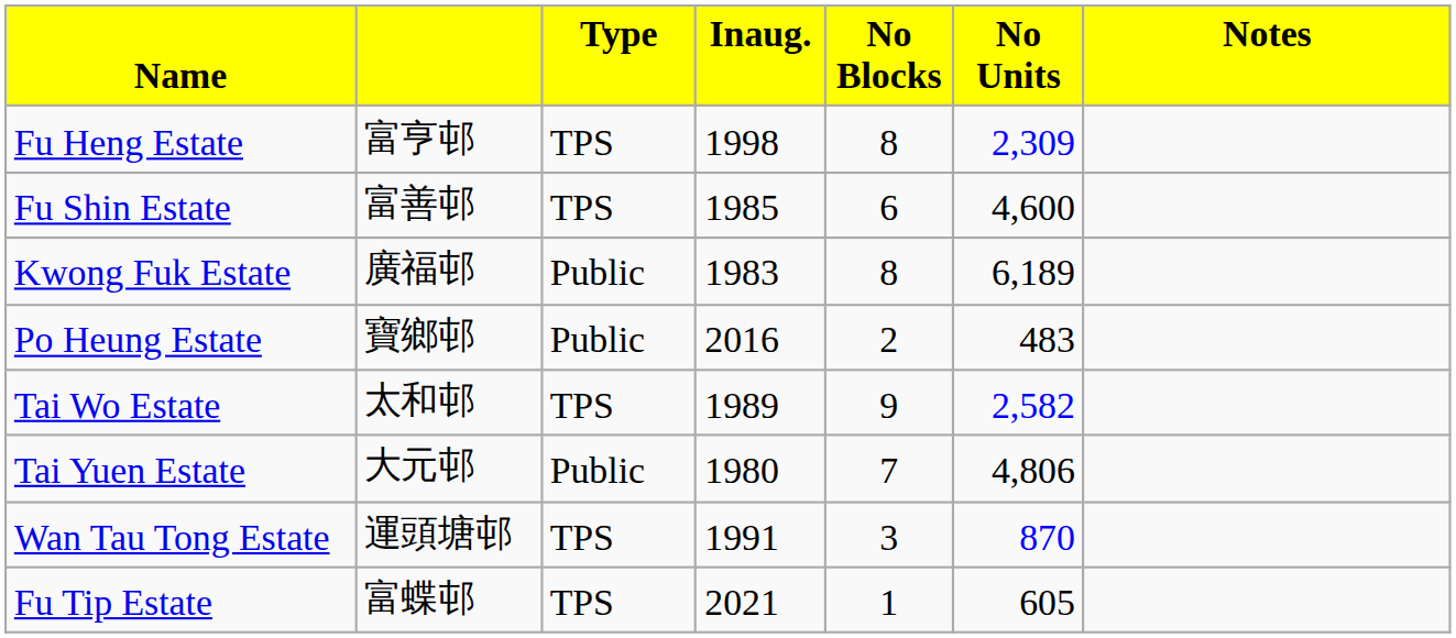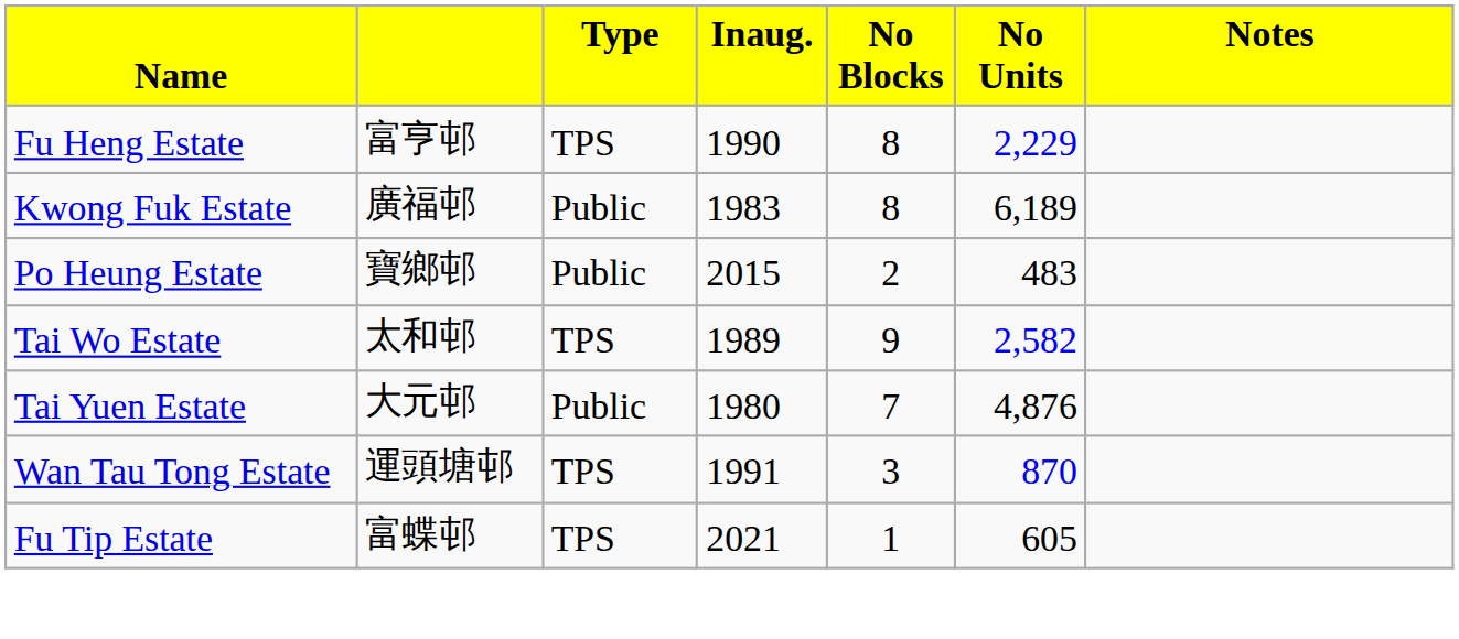 <table class="wikitable">
 <tr style="font-weight:bold;background-color:yellow" align="center" valign="top">
 <td width="143.25" Height="12.75" valign="bottom">Name</td>
 <td width="72.75" valign="top"></td>
 <td width="59.25" valign="top">Type</td>
 <td width="48" valign="top">Inaug.</td>
 <td width="48" valign="top">No Blocks</td>
 <td width="48.75" valign="bottom">No Units</td>
 <td width="150.75" valign="top">Notes</td>
 </tr>
 <tr valign="bottom">
 <td Height="12.75"><a href='#'>Fu Heng Estate</a></td>
 <td>富亨邨</td>
 <td>TPS</td>
-<td>1998</td>
+<td>1990</td>
 <td align="center">8</td>
-<td style="color:blue" align="right">2,309</td>
-<td></td>
-</tr>
-<tr valign="bottom">
-<td Height="12.75"><a href='#'>Fu Shin Estate</a></td>
-<td>富善邨</td>
-<td>TPS</td>
-<td>1985</td>
-<td align="center">6</td>
-<td align="right">4,600</td>
+<td style="color:blue" align="right">2,229</td>
 <td></td>
 </tr>
 <tr valign="bottom">
 <td Height="12.75"><a href='#'>Kwong Fuk Estate</a></td>
 <td>廣福邨</td>
 <td>Public</td>
 <td>1983</td>
 <td align="center">8</td>
 <td align="right">6,189</td>
 <td></td>
 </tr>
 <tr valign="bottom">
 <td Height="12.75"><a href='#'>Po Heung Estate</a></td>
 <td>寶鄉邨</td>
 <td>Public</td>
-<td>2016</td>
+<td>2015</td>
 <td align="center">2</td>
 <td align="right">483</td>
 <td></td>
 </tr>
 <tr valign="bottom">
 <td Height="12.75"><a href='#'>Tai Wo Estate</a></td>
 <td>太和邨</td>
 <td>TPS</td>
 <td>1989</td>
 <td align="center">9</td>
 <td style="color:blue" align="right">2,582</td>
 <td></td>
 </tr>
 <tr valign="bottom">
 <td Height="12.75"><a href='#'>Tai Yuen Estate</a></td>
 <td>大元邨</td>
 <td>Public</td>
 <td>1980</td>
 <td align="center">7</td>
-<td align="right">4,806</td>
+<td align="right">4,876</td>
 <td></td>
 </tr>
 <tr valign="bottom">
 <td Height="12.75"><a href='#'>Wan Tau Tong Estate</a></td>
 <td>運頭塘邨</td>
 <td>TPS</td>
 <td>1991</td>
 <td align="center">3</td>
 <td style="color:blue" align="right">870</td>
 <td></td>
 </tr>
 <tr valign="bottom">
 <td Height="12.75"><a href='#'>Fu Tip Estate</a></td>
 <td>富蝶邨</td>
 <td>TPS</td>
 <td>2021</td>
 <td align="center">1</td>
 <td align="right">605</td>
 <td></td>
 </tr>
 </table>
